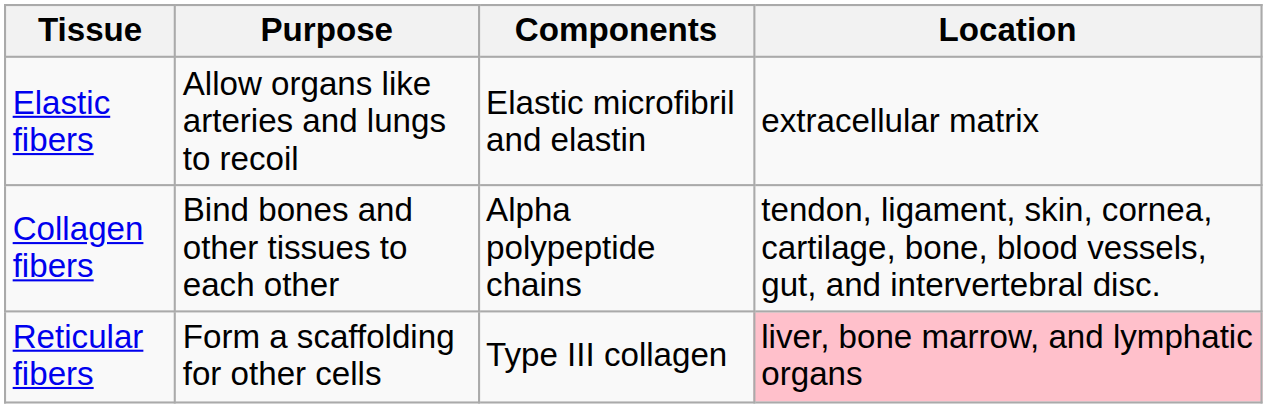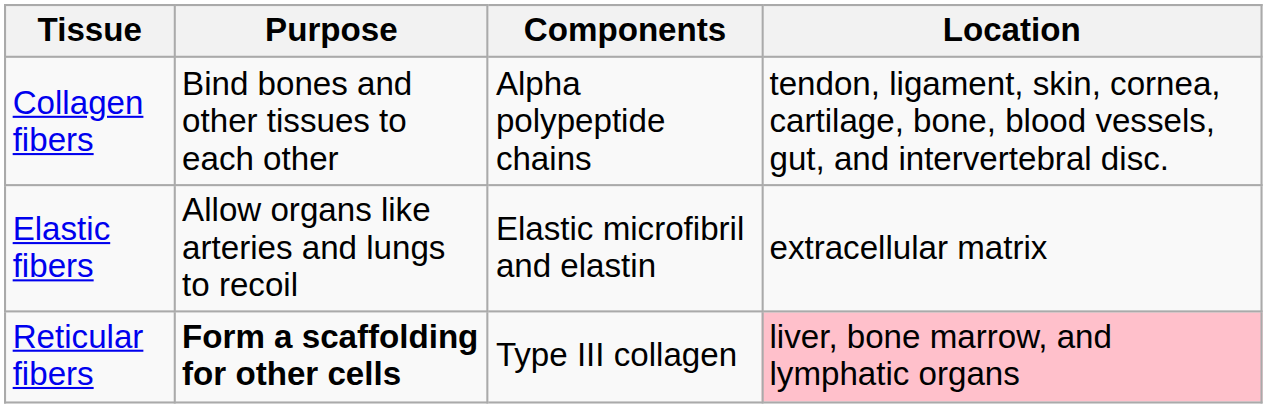 <table class="wikitable">
 <tr>
 <th>Tissue</th>
 <th>Purpose</th>
 <th>Components</th>
 <th>Location</th>
 </tr>
 <tr>
+<td><a href='#'>Collagen fibers</a></td>
+<td>Bind bones and other tissues to each other</td>
+<td>Alpha polypeptide chains</td>
+<td>tendon, ligament, skin, cornea, cartilage, bone, blood vessels, gut, and intervertebral disc.</td>
+</tr>
+<tr>
 <td><a href='#'>Elastic fibers</a></td>
 <td>Allow organs like arteries and lungs to recoil</td>
 <td>Elastic microfibril and elastin</td>
 <td>extracellular matrix</td>
 </tr>
 <tr>
-<td><a href='#'>Collagen fibers</a></td>
-<td>Bind bones and other tissues to each other</td>
-<td>Alpha polypeptide chains</td>
-<td>tendon, ligament, skin, cornea, cartilage, bone, blood vessels, gut, and intervertebral disc.</td>
-</tr>
-<tr>
 <td><a href='#'>Reticular fibers</a></td>
-<td>Form a scaffolding for other cells</td>
+<td><strong>Form a scaffolding for other cells</strong></td>
 <td>Type III collagen</td>
 <td style="background: pink;">liver, bone marrow, and lymphatic organs</td>
 </tr>
 </table>
